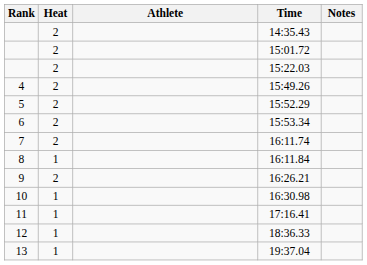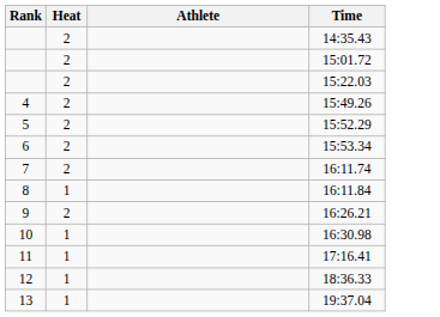 <table class="wikitable" style="text-align:center">
 <tr>
 <th width=40>Rank</th>
 <th width=40>Heat</th>
 <th width=250>Athlete</th>
 <th width=80>Time</th>
-<th width=50>Notes</th>
 </tr>
 <tr>
 <td></td>
 <td>2</td>
 <td align=left></td>
 <td>14:35.43</td>
-<td></td>
 </tr>
 <tr>
 <td></td>
 <td>2</td>
 <td align=left></td>
 <td>15:01.72</td>
-<td></td>
 </tr>
 <tr>
 <td></td>
 <td>2</td>
 <td align=left></td>
 <td>15:22.03</td>
-<td></td>
 </tr>
 <tr>
 <td>4</td>
 <td>2</td>
 <td align=left></td>
 <td>15:49.26</td>
-<td></td>
 </tr>
 <tr>
 <td>5</td>
 <td>2</td>
 <td align=left></td>
 <td>15:52.29</td>
-<td></td>
 </tr>
 <tr>
 <td>6</td>
 <td>2</td>
 <td align=left></td>
 <td>15:53.34</td>
-<td></td>
 </tr>
 <tr>
 <td>7</td>
 <td>2</td>
 <td align=left></td>
 <td>16:11.74</td>
-<td></td>
 </tr>
 <tr>
 <td>8</td>
 <td>1</td>
 <td align=left></td>
 <td>16:11.84</td>
-<td></td>
 </tr>
 <tr>
 <td>9</td>
 <td>2</td>
 <td align=left></td>
 <td>16:26.21</td>
-<td></td>
 </tr>
 <tr>
 <td>10</td>
 <td>1</td>
 <td align=left></td>
 <td>16:30.98</td>
-<td></td>
 </tr>
 <tr>
 <td>11</td>
 <td>1</td>
 <td align=left></td>
 <td>17:16.41</td>
-<td></td>
 </tr>
 <tr>
 <td>12</td>
 <td>1</td>
 <td align=left></td>
 <td>18:36.33</td>
-<td></td>
 </tr>
 <tr>
 <td>13</td>
 <td>1</td>
 <td align=left></td>
 <td>19:37.04</td>
-<td></td>
 </tr>
 </table>
